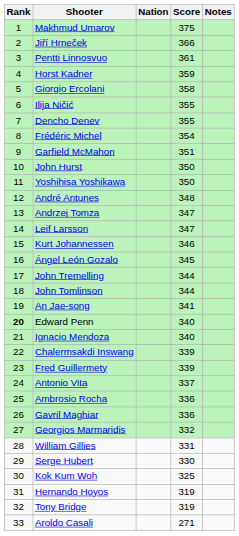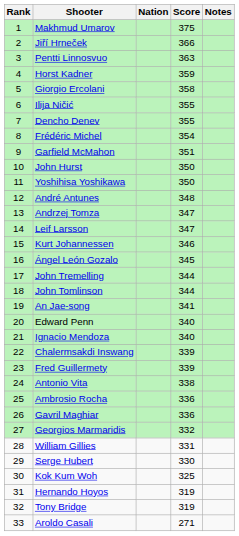 <table class="wikitable sortable" style="text-align:center">
 <tr>
 <th>Rank</th>
 <th>Shooter</th>
 <th>Nation</th>
 <th>Score</th>
 <th>Notes</th>
 </tr>
 <tr bgcolor=bbf3bb>
 <td>1</td>
 <td align=left><a href='#'>Makhmud Umarov</a></td>
 <td align=left></td>
 <td>375</td>
 <td></td>
 </tr>
 <tr bgcolor=bbf3bb>
 <td>2</td>
 <td align=left><a href='#'>Jiří Hrneček</a></td>
 <td align=left></td>
 <td>366</td>
 <td></td>
 </tr>
 <tr bgcolor=bbf3bb>
 <td>3</td>
 <td align=left><a href='#'>Pentti Linnosvuo</a></td>
 <td align=left></td>
-<td>361</td>
+<td>363</td>
 <td></td>
 </tr>
 <tr bgcolor=bbf3bb>
 <td>4</td>
 <td align=left><a href='#'>Horst Kadner</a></td>
 <td align=left></td>
 <td>359</td>
 <td></td>
 </tr>
 <tr bgcolor=bbf3bb>
 <td>5</td>
 <td align=left><a href='#'>Giorgio Ercolani</a></td>
 <td align=left></td>
 <td>358</td>
 <td></td>
 </tr>
 <tr bgcolor=bbf3bb>
 <td>6</td>
 <td align=left><a href='#'>Ilija Ničić</a></td>
 <td align=left></td>
 <td>355</td>
 <td></td>
 </tr>
 <tr bgcolor=bbf3bb>
 <td>7</td>
 <td align=left><a href='#'>Dencho Denev</a></td>
 <td align=left></td>
 <td>355</td>
 <td></td>
 </tr>
 <tr bgcolor=bbf3bb>
 <td>8</td>
 <td align=left><a href='#'>Frédéric Michel</a></td>
 <td align=left></td>
 <td>354</td>
 <td></td>
 </tr>
 <tr bgcolor=bbf3bb>
 <td>9</td>
 <td align=left><a href='#'>Garfield McMahon</a></td>
 <td align=left></td>
 <td>351</td>
 <td></td>
 </tr>
 <tr bgcolor=bbf3bb>
 <td>10</td>
 <td align=left><a href='#'>John Hurst</a></td>
 <td align=left></td>
 <td>350</td>
 <td></td>
 </tr>
 <tr bgcolor=bbf3bb>
 <td>11</td>
 <td align=left><a href='#'>Yoshihisa Yoshikawa</a></td>
 <td align=left></td>
 <td>350</td>
 <td></td>
 </tr>
 <tr bgcolor=bbf3bb>
 <td>12</td>
 <td align=left><a href='#'>André Antunes</a></td>
 <td align=left></td>
 <td>348</td>
 <td></td>
 </tr>
 <tr bgcolor=bbf3bb>
 <td>13</td>
 <td align=left><a href='#'>Andrzej Tomza</a></td>
 <td align=left></td>
 <td>347</td>
 <td></td>
 </tr>
 <tr bgcolor=bbf3bb>
 <td>14</td>
 <td align=left><a href='#'>Leif Larsson</a></td>
 <td align=left></td>
 <td>347</td>
 <td></td>
 </tr>
 <tr bgcolor=bbf3bb>
 <td>15</td>
 <td align=left><a href='#'>Kurt Johannessen</a></td>
 <td align=left></td>
 <td>346</td>
 <td></td>
 </tr>
 <tr bgcolor=bbf3bb>
 <td>16</td>
 <td align=left><a href='#'>Ángel León Gozalo</a></td>
 <td align=left></td>
 <td>345</td>
 <td></td>
 </tr>
 <tr bgcolor=bbf3bb>
 <td>17</td>
 <td align=left><a href='#'>John Tremelling</a></td>
 <td align=left></td>
 <td>344</td>
 <td></td>
 </tr>
 <tr bgcolor=bbf3bb>
 <td>18</td>
 <td align=left><a href='#'>John Tomlinson</a></td>
 <td align=left></td>
 <td>344</td>
 <td></td>
 </tr>
 <tr bgcolor=bbf3bb>
 <td>19</td>
 <td align=left><a href='#'>An Jae-song</a></td>
 <td align=left></td>
 <td>341</td>
 <td></td>
 </tr>
 <tr bgcolor=bbf3bb>
-<td><strong>20</strong></td>
+<td>20</td>
 <td align=left>Edward Penn</td>
 <td align=left></td>
 <td>340</td>
 <td></td>
 </tr>
 <tr bgcolor=bbf3bb>
 <td>21</td>
 <td align=left><a href='#'>Ignacio Mendoza</a></td>
 <td align=left></td>
 <td>340</td>
 <td></td>
 </tr>
 <tr bgcolor=bbf3bb>
 <td>22</td>
 <td align=left><a href='#'>Chalermsakdi Inswang</a></td>
 <td align=left></td>
 <td>339</td>
 <td></td>
 </tr>
 <tr bgcolor=bbf3bb>
 <td>23</td>
 <td align=left><a href='#'>Fred Guillermety</a></td>
 <td align=left></td>
 <td>339</td>
 <td></td>
 </tr>
 <tr bgcolor=bbf3bb>
 <td>24</td>
 <td align=left><a href='#'>Antonio Vita</a></td>
 <td align=left></td>
-<td>337</td>
+<td>338</td>
 <td></td>
 </tr>
 <tr bgcolor=bbf3bb>
 <td>25</td>
 <td align=left><a href='#'>Ambrosio Rocha</a></td>
 <td align=left></td>
 <td>336</td>
 <td></td>
 </tr>
 <tr bgcolor=bbf3bb>
 <td>26</td>
 <td align=left><a href='#'>Gavril Maghiar</a></td>
 <td align=left></td>
 <td>336</td>
 <td></td>
 </tr>
 <tr bgcolor=bbf3bb>
 <td>27</td>
 <td align=left><a href='#'>Georgios Marmaridis</a></td>
 <td align=left></td>
 <td>332</td>
 <td></td>
 </tr>
 <tr>
 <td>28</td>
 <td align=left><a href='#'>William Gillies</a></td>
 <td align=left></td>
 <td>331</td>
 <td></td>
 </tr>
 <tr>
 <td>29</td>
 <td align=left><a href='#'>Serge Hubert</a></td>
 <td align=left></td>
 <td>330</td>
 <td></td>
 </tr>
 <tr>
 <td>30</td>
 <td align=left><a href='#'>Kok Kum Woh</a></td>
 <td align=left></td>
 <td>325</td>
 <td></td>
 </tr>
 <tr>
 <td>31</td>
 <td align=left><a href='#'>Hernando Hoyos</a></td>
 <td align=left></td>
 <td>319</td>
 <td></td>
 </tr>
 <tr>
 <td>32</td>
 <td align=left><a href='#'>Tony Bridge</a></td>
 <td align=left></td>
 <td>319</td>
 <td></td>
 </tr>
 <tr>
 <td>33</td>
 <td align=left><a href='#'>Aroldo Casali</a></td>
 <td align=left></td>
 <td>271</td>
 <td></td>
 </tr>
 </table>
